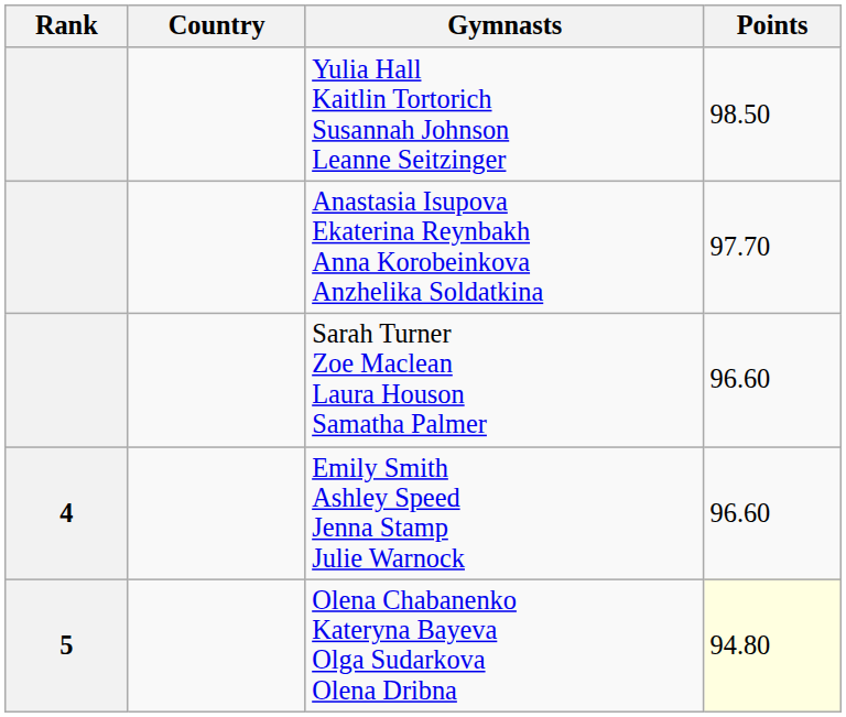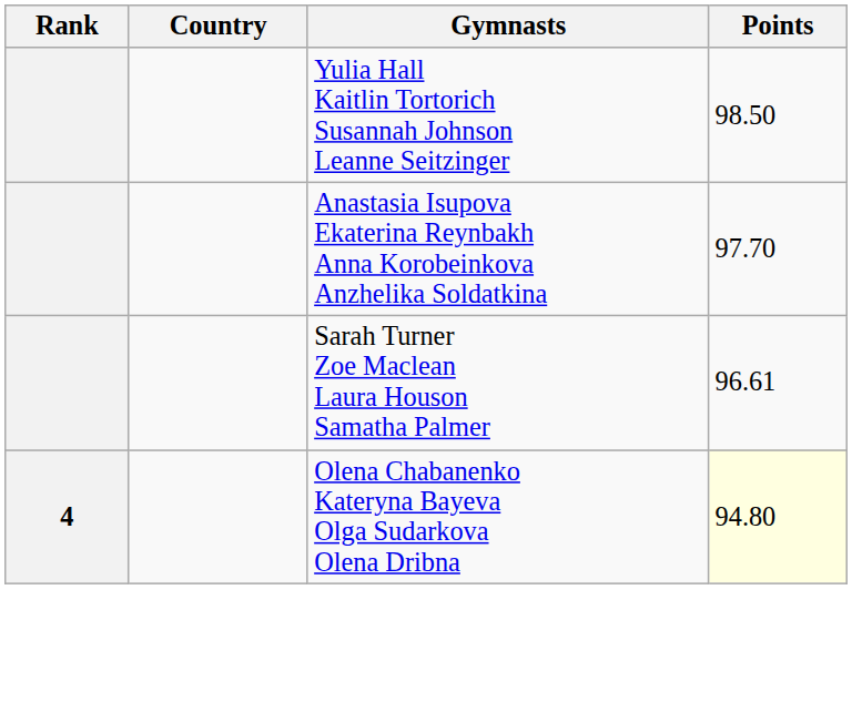 <table class="wikitable" width=500>
 <tr bgcolor="#efefef">
 <th>Rank</th>
 <th>Country</th>
 <th>Gymnasts</th>
 <th>Points</th>
 </tr>
 <tr>
 <th></th>
 <td></td>
 <td><a href='#'>Yulia Hall</a> <br> <a href='#'>Kaitlin Tortorich</a> <br> <a href='#'>Susannah Johnson</a><br> <a href='#'>Leanne Seitzinger</a></td>
 <td>98.50</td>
 </tr>
 <tr>
 <th></th>
 <td></td>
 <td><a href='#'>Anastasia Isupova</a> <br> <a href='#'>Ekaterina Reynbakh</a> <br> <a href='#'>Anna Korobeinkova</a><br> <a href='#'>Anzhelika Soldatkina</a></td>
 <td>97.70</td>
 </tr>
 <tr>
 <th></th>
 <td></td>
 <td>Sarah Turner <br> <a href='#'>Zoe Maclean</a> <br> <a href='#'>Laura Houson</a> <br> <a href='#'>Samatha Palmer</a></td>
-<td>96.60</td>
+<td>96.61</td>
 </tr>
 <tr>
 <th>4</th>
-<td></td>
-<td><a href='#'>Emily Smith</a> <br> <a href='#'>Ashley Speed</a> <br> <a href='#'>Jenna Stamp</a> <br> <a href='#'>Julie Warnock</a></td>
-<td>96.60</td>
-</tr>
-<tr>
-<th>5</th>
 <td></td>
 <td><a href='#'>Olena Chabanenko</a> <br> <a href='#'>Kateryna Bayeva</a> <br> <a href='#'>Olga Sudarkova</a> <br> <a href='#'>Olena Dribna</a></td>
 <td style="background: lightyellow;">94.80</td>
 </tr>
 </table>
